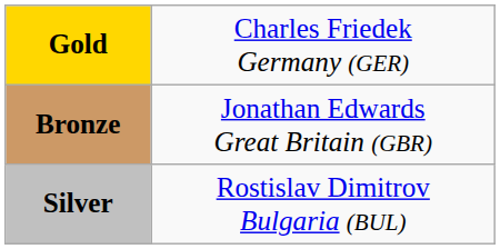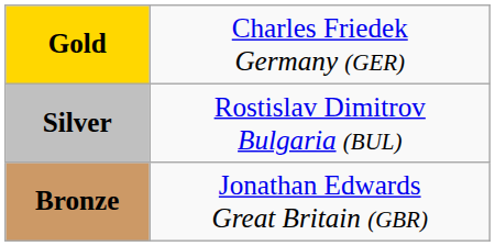 <table class="wikitable" style=" text-align:center; font-size:110%;" width="35%">
 <tr>
 <td bgcolor="gold"><strong>Gold</strong></td>
 <td> <a href='#'>Charles Friedek</a><br><em>Germany <small>(GER)</small></em></td>
 </tr>
 <tr>
+<td bgcolor="silver"><strong>Silver</strong></td>
+<td> <a href='#'>Rostislav Dimitrov</a><br><em><a href='#'>Bulgaria</a> <small>(BUL)</small></em></td>
+</tr>
+<tr>
 <td bgcolor="CC9966"><strong>Bronze</strong></td>
 <td> <a href='#'>Jonathan Edwards</a><br><em>Great Britain <small>(GBR)</small></em></td>
 </tr>
-<tr>
-<td bgcolor="silver"><strong>Silver</strong></td>
-<td> <a href='#'>Rostislav Dimitrov</a><br><em><a href='#'>Bulgaria</a> <small>(BUL)</small></em></td>
-</tr>
 </table>
